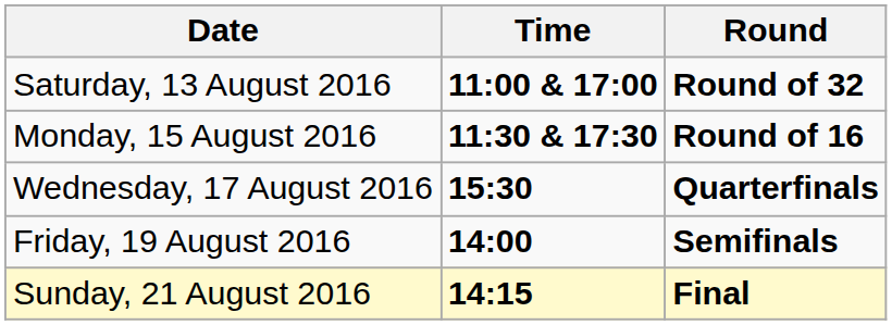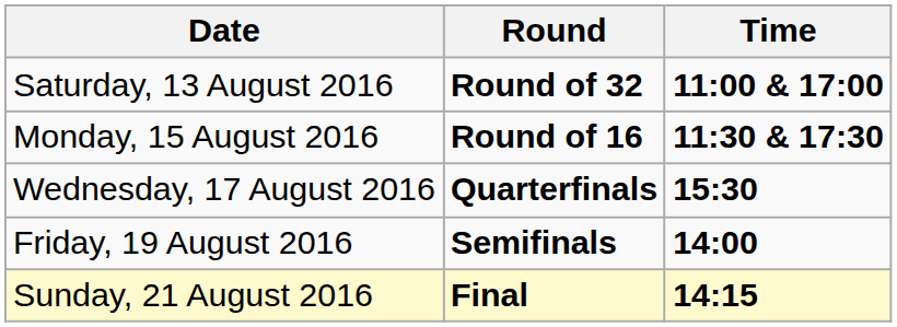 <table class="wikitable">
 <tr>
 <th>Date</th>
+<th>Round</th>
 <th>Time</th>
-<th>Round</th>
 </tr>
 <tr>
 <td>Saturday, 13 August 2016</td>
+<td><strong>Round of 32</strong></td>
 <td><strong>11:00 & 17:00</strong></td>
-<td><strong>Round of 32</strong></td>
 </tr>
 <tr>
 <td>Monday, 15 August 2016</td>
+<td><strong>Round of 16</strong></td>
 <td><strong>11:30 & 17:30</strong></td>
-<td><strong>Round of 16</strong></td>
 </tr>
 <tr>
 <td>Wednesday, 17 August 2016</td>
+<td><strong>Quarterfinals</strong></td>
 <td><strong>15:30</strong></td>
-<td><strong>Quarterfinals</strong></td>
 </tr>
 <tr>
 <td>Friday, 19 August 2016</td>
+<td><strong>Semifinals</strong></td>
 <td><strong>14:00</strong></td>
-<td><strong>Semifinals</strong></td>
 </tr>
 <tr>
 <td style=background:lemonchiffon>Sunday, 21 August 2016</td>
+<td style=background:lemonchiffon><strong>Final</strong></td>
 <td style=background:lemonchiffon><strong>14:15</strong></td>
-<td style=background:lemonchiffon><strong>Final</strong></td>
 </tr>
 </table>
